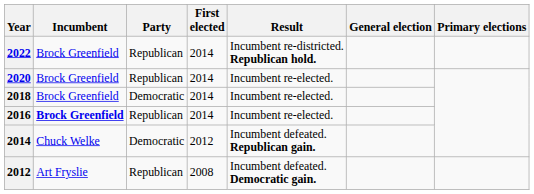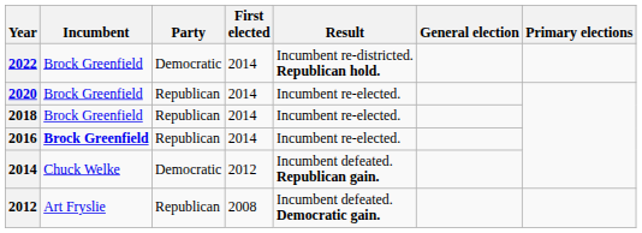 <table class=wikitable>
 <tr valign=bottom>
 <th>Year</th>
 <th>Incumbent</th>
 <th>Party</th>
 <th>First<br>elected</th>
 <th>Result</th>
 <th>General election</th>
 <th>Primary elections</th>
 </tr>
 <tr>
 <th><a href='#'>2022</a></th>
 <td><a href='#'>Brock Greenfield</a></td>
-<td>Republican</td>
+<td>Democratic</td>
 <td>2014</td>
 <td>Incumbent re-districted.<br><strong>Republican hold.</strong></td>
 <td nowrap></td>
 <td nowrap></td>
 </tr>
 <tr>
 <th><a href='#'>2020</a></th>
 <td><a href='#'>Brock Greenfield</a></td>
 <td>Republican</td>
 <td>2014</td>
 <td>Incumbent re-elected.</td>
 <td nowrap></td>
 </tr>
 <tr>
 <th>2018</th>
 <td><a href='#'>Brock Greenfield</a></td>
-<td>Democratic</td>
+<td>Republican</td>
 <td>2014</td>
 <td>Incumbent re-elected.</td>
 <td nowrap></td>
 </tr>
 <tr>
 <th>2016</th>
 <td><strong><a href='#'>Brock Greenfield</a></strong></td>
 <td>Republican</td>
 <td>2014</td>
 <td>Incumbent re-elected.</td>
 <td nowrap></td>
 </tr>
 <tr>
 <th>2014</th>
 <td><a href='#'>Chuck Welke</a></td>
 <td>Democratic</td>
 <td>2012</td>
 <td>Incumbent defeated.<br><strong>Republican gain.</strong></td>
 <td nowrap></td>
 </tr>
 <tr>
 <th>2012</th>
 <td><a href='#'>Art Fryslie</a></td>
 <td>Republican</td>
 <td>2008</td>
 <td>Incumbent defeated.<br><strong>Democratic gain.</strong></td>
 <td nowrap></td>
 <td nowrap></td>
 </tr>
 </table>
